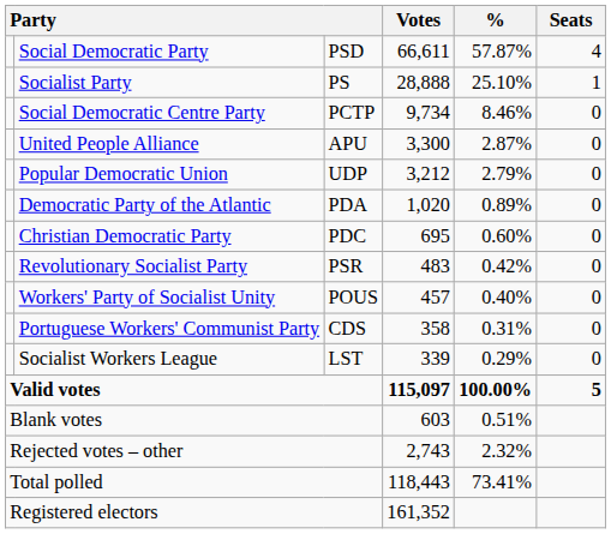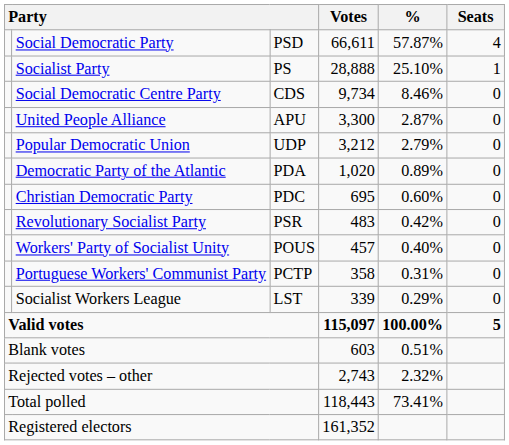 <table class="wikitable" border="1" style="text-align:right;">
 <tr>
 <th style="text-align:left;" colspan=3>Party</th>
 <th align=center width="50">Votes</th>
 <th align=center width="50">%</th>
 <th align=center width="50">Seats</th>
 </tr>
 <tr>
 <td></td>
 <td align=left><a href='#'>Social Democratic Party</a></td>
 <td align=left>PSD</td>
 <td>66,611</td>
 <td>57.87%</td>
 <td>4</td>
 </tr>
 <tr>
 <td></td>
 <td align=left><a href='#'>Socialist Party</a></td>
 <td align=left>PS</td>
 <td>28,888</td>
 <td>25.10%</td>
 <td>1</td>
 </tr>
 <tr>
 <td></td>
 <td align=left style="white-space: nowrap;"><a href='#'>Social Democratic Centre Party</a></td>
-<td align=left>PCTP</td>
+<td align=left>CDS</td>
 <td>9,734</td>
 <td>8.46%</td>
 <td>0</td>
 </tr>
 <tr>
 <td></td>
 <td align=left><a href='#'>United People Alliance</a></td>
 <td align=left>APU</td>
 <td>3,300</td>
 <td>2.87%</td>
 <td>0</td>
 </tr>
 <tr>
 <td></td>
 <td align=left><a href='#'>Popular Democratic Union</a></td>
 <td align=left>UDP</td>
 <td>3,212</td>
 <td>2.79%</td>
 <td>0</td>
 </tr>
 <tr>
 <td></td>
 <td align=left><a href='#'>Democratic Party of the Atlantic</a></td>
 <td align=left>PDA</td>
 <td>1,020</td>
 <td>0.89%</td>
 <td>0</td>
 </tr>
 <tr>
 <td></td>
 <td align=left style="white-space: nowrap;"><a href='#'>Christian Democratic Party</a></td>
 <td align=left>PDC</td>
 <td>695</td>
 <td>0.60%</td>
 <td>0</td>
 </tr>
 <tr>
 <td></td>
 <td align=left><a href='#'>Revolutionary Socialist Party</a></td>
 <td align=left>PSR</td>
 <td>483</td>
 <td>0.42%</td>
 <td>0</td>
 </tr>
 <tr>
 <td></td>
 <td align=left><a href='#'>Workers' Party of Socialist Unity</a></td>
 <td align=left>POUS</td>
 <td>457</td>
 <td>0.40%</td>
 <td>0</td>
 </tr>
 <tr>
 <td></td>
 <td align=left><a href='#'>Portuguese Workers' Communist Party</a></td>
-<td align=left>CDS</td>
+<td align=left>PCTP</td>
 <td>358</td>
 <td>0.31%</td>
 <td>0</td>
 </tr>
 <tr>
 <td></td>
 <td align=left>Socialist Workers League</td>
 <td align=left>LST</td>
 <td>339</td>
 <td>0.29%</td>
 <td>0</td>
 </tr>
 <tr style="font-weight:bold">
 <td align=left colspan=3>Valid votes</td>
 <td>115,097</td>
 <td>100.00%</td>
 <td>5</td>
 </tr>
 <tr>
 <td align=left colspan=3>Blank votes</td>
 <td>603</td>
 <td>0.51%</td>
 <td></td>
 </tr>
 <tr>
 <td align=left colspan=3>Rejected votes – other</td>
 <td>2,743</td>
 <td>2.32%</td>
 <td></td>
 </tr>
 <tr>
 <td align=left colspan=3>Total polled</td>
 <td>118,443</td>
 <td>73.41%</td>
 <td></td>
 </tr>
 <tr>
 <td align=left colspan=3>Registered electors</td>
 <td>161,352</td>
 <td></td>
 <td></td>
 </tr>
 </table>
